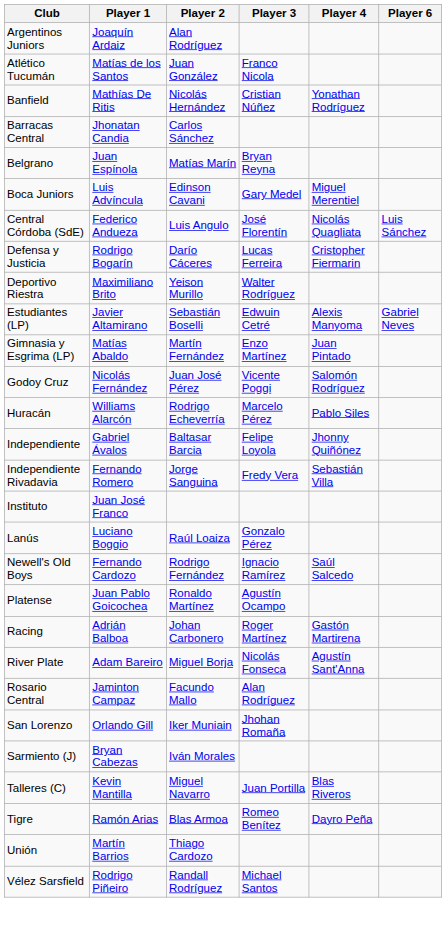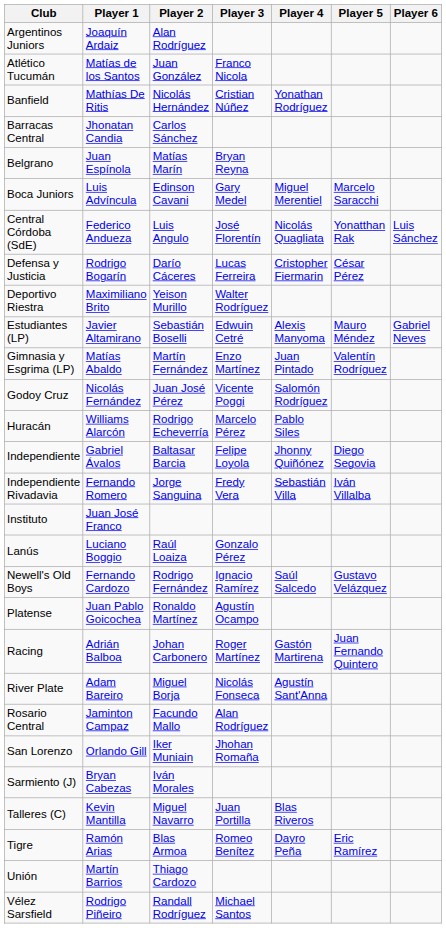 <table class="wikitable sortable">
 <tr>
 <th style="width:190px;">Club</th>
 <th style="width:220px;">Player 1</th>
 <th style="width:220px;">Player 2</th>
 <th style="width:220px;">Player 3</th>
 <th style="width:220px;">Player 4</th>
+<th style="width:220px;">Player 5</th>
 <th style="width:220px;">Player 6</th>
 </tr>
 <tr>
 <td>Argentinos Juniors</td>
 <td> <a href='#'>Joaquín Ardaiz</a></td>
 <td> <a href='#'>Alan Rodríguez</a></td>
+<td></td>
 <td></td>
 <td></td>
 <td></td>
 </tr>
 <tr>
 <td>Atlético Tucumán</td>
 <td> <a href='#'>Matías de los Santos</a></td>
 <td> <a href='#'>Juan González</a></td>
 <td> <a href='#'>Franco Nicola</a></td>
 <td></td>
 <td></td>
+<td></td>
 </tr>
 <tr>
 <td>Banfield</td>
 <td> <a href='#'>Mathías De Ritis</a></td>
 <td> <a href='#'>Nicolás Hernández</a></td>
 <td> <a href='#'>Cristian Núñez</a></td>
 <td> <a href='#'>Yonathan Rodríguez</a></td>
 <td></td>
+<td></td>
 </tr>
 <tr>
 <td>Barracas Central</td>
 <td> <a href='#'>Jhonatan Candia</a></td>
 <td> <a href='#'>Carlos Sánchez</a></td>
+<td></td>
 <td></td>
 <td></td>
 <td></td>
 </tr>
 <tr>
 <td>Belgrano</td>
 <td> <a href='#'>Juan Espínola</a></td>
 <td> <a href='#'>Matías Marín</a></td>
 <td> <a href='#'>Bryan Reyna</a></td>
 <td></td>
 <td></td>
+<td></td>
 </tr>
 <tr>
 <td>Boca Juniors</td>
 <td> <a href='#'>Luis Advíncula</a></td>
 <td> <a href='#'>Edinson Cavani</a></td>
 <td> <a href='#'>Gary Medel</a></td>
 <td> <a href='#'>Miguel Merentiel</a></td>
+<td> <a href='#'>Marcelo Saracchi</a></td>
 <td></td>
 </tr>
 <tr>
 <td>Central Córdoba (SdE)</td>
 <td> <a href='#'>Federico Andueza</a></td>
 <td> <a href='#'>Luis Angulo</a></td>
 <td> <a href='#'>José Florentín</a></td>
 <td> <a href='#'>Nicolás Quagliata</a></td>
+<td> <a href='#'>Yonatthan Rak</a></td>
 <td> <a href='#'>Luis Sánchez</a></td>
 </tr>
 <tr>
 <td>Defensa y Justicia</td>
 <td> <a href='#'>Rodrigo Bogarín</a></td>
 <td> <a href='#'>Darío Cáceres</a></td>
 <td> <a href='#'>Lucas Ferreira</a></td>
 <td> <a href='#'>Cristopher Fiermarin</a></td>
+<td> <a href='#'>César Pérez</a></td>
 <td></td>
 </tr>
 <tr>
 <td>Deportivo Riestra</td>
 <td> <a href='#'>Maximiliano Brito</a></td>
 <td> <a href='#'>Yeison Murillo</a></td>
 <td> <a href='#'>Walter Rodríguez</a></td>
 <td></td>
 <td></td>
+<td></td>
 </tr>
 <tr>
 <td>Estudiantes (LP)</td>
 <td> <a href='#'>Javier Altamirano</a></td>
 <td> <a href='#'>Sebastián Boselli</a></td>
 <td> <a href='#'>Edwuin Cetré</a></td>
 <td> <a href='#'>Alexis Manyoma</a></td>
+<td> <a href='#'>Mauro Méndez</a></td>
 <td> <a href='#'>Gabriel Neves</a></td>
 </tr>
 <tr>
 <td>Gimnasia y Esgrima (LP)</td>
 <td> <a href='#'>Matías Abaldo</a></td>
 <td> <a href='#'>Martín Fernández</a></td>
 <td> <a href='#'>Enzo Martínez</a></td>
 <td> <a href='#'>Juan Pintado</a></td>
+<td> <a href='#'>Valentín Rodríguez</a></td>
 <td></td>
 </tr>
 <tr>
 <td>Godoy Cruz</td>
 <td> <a href='#'>Nicolás Fernández</a></td>
 <td> <a href='#'>Juan José Pérez</a></td>
 <td> <a href='#'>Vicente Poggi</a></td>
 <td> <a href='#'>Salomón Rodríguez</a></td>
 <td></td>
+<td></td>
 </tr>
 <tr>
 <td>Huracán</td>
 <td> <a href='#'>Williams Alarcón</a></td>
 <td> <a href='#'>Rodrigo Echeverría</a></td>
 <td> <a href='#'>Marcelo Pérez</a></td>
 <td> <a href='#'>Pablo Siles</a></td>
 <td></td>
+<td></td>
 </tr>
 <tr>
 <td>Independiente</td>
 <td> <a href='#'>Gabriel Ávalos</a></td>
 <td> <a href='#'>Baltasar Barcia</a></td>
 <td> <a href='#'>Felipe Loyola</a></td>
 <td> <a href='#'>Jhonny Quiñónez</a></td>
+<td> <a href='#'>Diego Segovia</a></td>
 <td></td>
 </tr>
 <tr>
 <td>Independiente Rivadavia</td>
 <td> <a href='#'>Fernando Romero</a></td>
 <td> <a href='#'>Jorge Sanguina</a></td>
 <td> <a href='#'>Fredy Vera</a></td>
 <td> <a href='#'>Sebastián Villa</a></td>
+<td> <a href='#'>Iván Villalba</a></td>
 <td></td>
 </tr>
 <tr>
 <td>Instituto</td>
 <td> <a href='#'>Juan José Franco</a></td>
+<td></td>
 <td></td>
 <td></td>
 <td></td>
 <td></td>
 </tr>
 <tr>
 <td>Lanús</td>
 <td> <a href='#'>Luciano Boggio</a></td>
 <td> <a href='#'>Raúl Loaiza</a></td>
 <td> <a href='#'>Gonzalo Pérez</a></td>
 <td></td>
 <td></td>
+<td></td>
 </tr>
 <tr>
 <td>Newell's Old Boys</td>
 <td> <a href='#'>Fernando Cardozo</a></td>
 <td> <a href='#'>Rodrigo Fernández</a></td>
 <td> <a href='#'>Ignacio Ramírez</a></td>
 <td> <a href='#'>Saúl Salcedo</a></td>
+<td> <a href='#'>Gustavo Velázquez</a></td>
 <td></td>
 </tr>
 <tr>
 <td>Platense</td>
 <td> <a href='#'>Juan Pablo Goicochea</a></td>
 <td> <a href='#'>Ronaldo Martínez</a></td>
 <td> <a href='#'>Agustín Ocampo</a></td>
 <td></td>
 <td></td>
+<td></td>
 </tr>
 <tr>
 <td>Racing</td>
 <td> <a href='#'>Adrián Balboa</a></td>
 <td> <a href='#'>Johan Carbonero</a></td>
 <td> <a href='#'>Roger Martínez</a></td>
 <td> <a href='#'>Gastón Martirena</a></td>
+<td> <a href='#'>Juan Fernando Quintero</a></td>
 <td></td>
 </tr>
 <tr>
 <td>River Plate</td>
 <td> <a href='#'>Adam Bareiro</a></td>
 <td> <a href='#'>Miguel Borja</a></td>
 <td> <a href='#'>Nicolás Fonseca</a></td>
 <td> <a href='#'>Agustín Sant'Anna</a></td>
 <td></td>
+<td></td>
 </tr>
 <tr>
 <td>Rosario Central</td>
 <td> <a href='#'>Jaminton Campaz</a></td>
 <td> <a href='#'>Facundo Mallo</a></td>
 <td> <a href='#'>Alan Rodríguez</a></td>
+<td></td>
 <td></td>
 <td></td>
 </tr>
 <tr>
 <td>San Lorenzo</td>
 <td> <a href='#'>Orlando Gill</a></td>
 <td> <a href='#'>Iker Muniain</a></td>
 <td> <a href='#'>Jhohan Romaña</a></td>
 <td></td>
 <td></td>
+<td></td>
 </tr>
 <tr>
 <td>Sarmiento (J)</td>
 <td> <a href='#'>Bryan Cabezas</a></td>
 <td> <a href='#'>Iván Morales</a></td>
+<td></td>
 <td></td>
 <td></td>
 <td></td>
 </tr>
 <tr>
 <td>Talleres (C)</td>
 <td> <a href='#'>Kevin Mantilla</a></td>
 <td> <a href='#'>Miguel Navarro</a></td>
 <td> <a href='#'>Juan Portilla</a></td>
 <td> <a href='#'>Blas Riveros</a></td>
 <td></td>
+<td></td>
 </tr>
 <tr>
 <td>Tigre</td>
 <td> <a href='#'>Ramón Arias</a></td>
 <td> <a href='#'>Blas Armoa</a></td>
 <td> <a href='#'>Romeo Benítez</a></td>
 <td> <a href='#'>Dayro Peña</a></td>
+<td> <a href='#'>Eric Ramírez</a></td>
 <td></td>
 </tr>
 <tr>
 <td>Unión</td>
 <td> <a href='#'>Martín Barrios</a></td>
 <td> <a href='#'>Thiago Cardozo</a></td>
+<td></td>
 <td></td>
 <td></td>
 <td></td>
 </tr>
 <tr>
 <td>Vélez Sarsfield</td>
 <td> <a href='#'>Rodrigo Piñeiro</a></td>
 <td> <a href='#'>Randall Rodríguez</a></td>
 <td> <a href='#'>Michael Santos</a></td>
 <td></td>
 <td></td>
+<td></td>
 </tr>
 </table>
